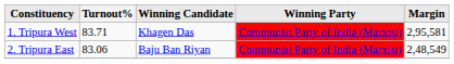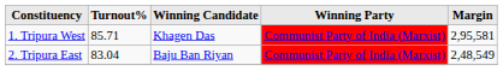 <table class="wikitable">
 <tr>
 <th style="background-color:#E9E9E9" align=left valign=top>Constituency</th>
 <th>Turnout%</th>
 <th style="background-color:#E9E9E9" align=left valign=top>Winning Candidate</th>
 <th style="background-color:#E9E9E9" align=right>Winning Party</th>
 <th style="background-color:#E9E9E9" align=right>Margin</th>
 </tr>
 <tr>
 <td><a href='#'>1. Tripura West</a></td>
-<td>83.71</td>
+<td>85.71</td>
 <td><a href='#'>Khagen Das</a></td>
 <td bgcolor=#FF0000><a href='#'>Communist Party of India (Marxist)</a></td>
 <td>2,95,581</td>
 </tr>
 <tr>
 <td><a href='#'>2. Tripura East</a></td>
-<td>83.06</td>
+<td>83.04</td>
 <td><a href='#'>Baju Ban Riyan</a></td>
 <td bgcolor=#FF0000><a href='#'>Communist Party of India (Marxist)</a></td>
 <td>2,48,549</td>
 </tr>
 <tr>
 </tr>
 </table>
